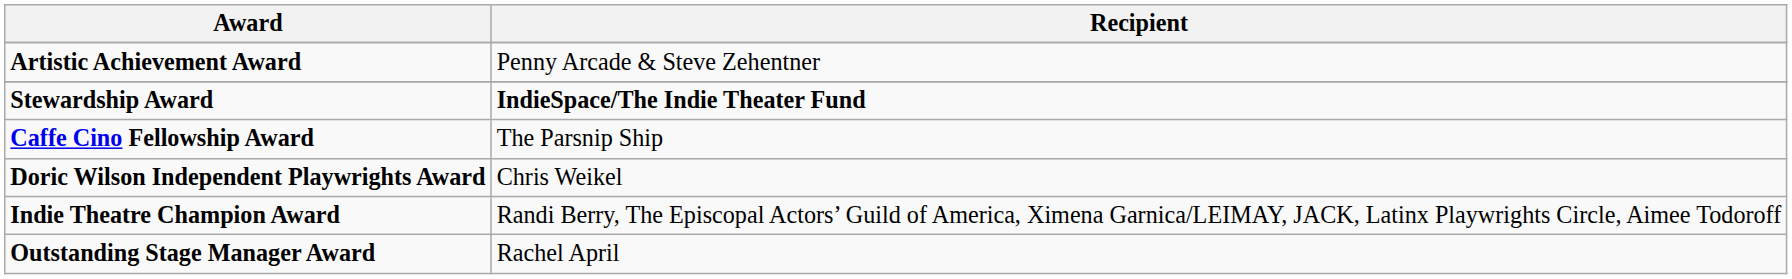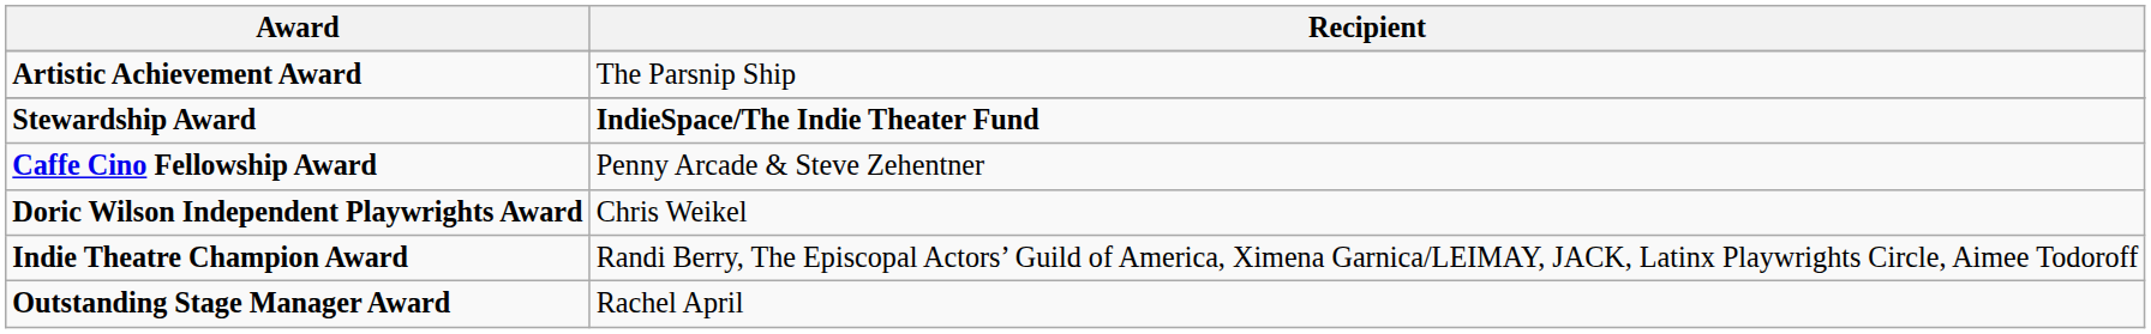 <table class="wikitable">
 <tr>
 <th>Award </th>
 <th>Recipient</th>
 </tr>
 <tr>
 </tr>
 <tr>
 <td><strong>Artistic Achievement Award</strong></td>
-<td>Penny Arcade & Steve Zehentner</td>
+<td>The Parsnip Ship</td>
 </tr>
 <tr>
 </tr>
 <tr>
 <td><strong>Stewardship Award</strong></td>
 <td><strong>IndieSpace/The Indie Theater Fund</strong></td>
 </tr>
 <tr>
 <td><strong><a href='#'>Caffe Cino</a> Fellowship Award</strong></td>
-<td>The Parsnip Ship</td>
+<td>Penny Arcade & Steve Zehentner</td>
 </tr>
 <tr>
 <td><strong>Doric Wilson Independent Playwrights Award</strong></td>
 <td>Chris Weikel</td>
 </tr>
 <tr>
 <td><strong>Indie Theatre Champion Award</strong></td>
 <td>Randi Berry, The Episcopal Actors’ Guild of America, Ximena Garnica/LEIMAY, JACK, Latinx Playwrights Circle, Aimee Todoroff</td>
 </tr>
 <tr>
 <td><strong>Outstanding Stage Manager Award</strong></td>
 <td>Rachel April</td>
 </tr>
 </table>
